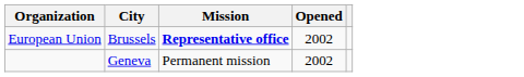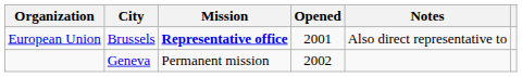 <table class="wikitable sortable">
 <tr>
 <th scope="col">Organization</th>
 <th scope="col">City</th>
 <th scope="col">Mission</th>
 <th scope="col">Opened</th>
+<th scope="col" class="unsortable">Notes</th>
 <th scope="col" class="unsortable"></th>
 </tr>
 <tr>
 <td> <a href='#'>European Union</a></td>
 <td><a href='#'>Brussels</a></td>
 <td><strong><a href='#'>Representative office</a></strong></td>
-<td style="text-align:center;">2002</td>
+<td style="text-align:center;">2001</td>
+<td>Also direct representative to <br></td>
 <td style="text-align:center;"></td>
 </tr>
 <tr>
 <td></td>
 <td><a href='#'>Geneva</a></td>
 <td>Permanent mission</td>
 <td style="text-align:center;">2002</td>
+<td></td>
 <td style="text-align:center;"></td>
 </tr>
 </table>
